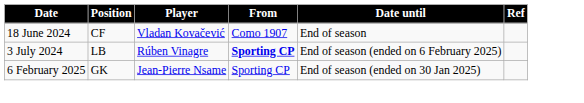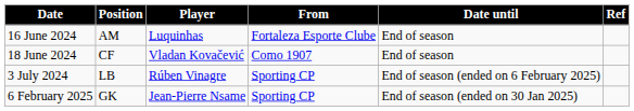 <table class="wikitable plainrowheaders sortable">
 <tr>
 <th style="background:#000000; color:#FFFFFF;">Date</th>
 <th style="background:#000000; color:#FFFFFF;">Position</th>
 <th style="background:#000000; color:#FFFFFF;">Player</th>
 <th style="background:#000000; color:#FFFFFF;">From</th>
 <th style="background:#000000; color:#FFFFFF;">Date until</th>
 <th style="background:#000000; color:#FFFFFF;">Ref</th>
+</tr>
+<tr>
+<td>16 June 2024</td>
+<td>AM</td>
+<td> <a href='#'>Luquinhas</a></td>
+<td> <a href='#'>Fortaleza Esporte Clube</a></td>
+<td>End of season</td>
+<td></td>
 </tr>
 <tr>
 <td>18 June 2024</td>
 <td>CF</td>
 <td> <a href='#'>Vladan Kovačević</a></td>
 <td> <a href='#'>Como 1907</a></td>
 <td>End of season</td>
 <td></td>
 </tr>
 <tr>
 <td>3 July 2024</td>
 <td>LB</td>
 <td> <a href='#'>Rúben Vinagre</a></td>
-<td><strong><a href='#'>Sporting CP</a></strong></td>
+<td><a href='#'>Sporting CP</a></td>
 <td>End of season (ended on 6 February 2025)</td>
 <td></td>
 </tr>
 <tr>
 <td>6 February 2025</td>
 <td>GK</td>
 <td> <a href='#'>Jean-Pierre Nsame</a></td>
 <td><a href='#'>Sporting CP</a></td>
 <td>End of season (ended on 30 Jan 2025)</td>
 <td></td>
 </tr>
 </table>
